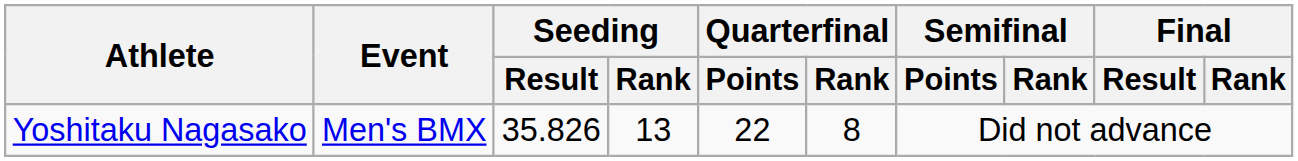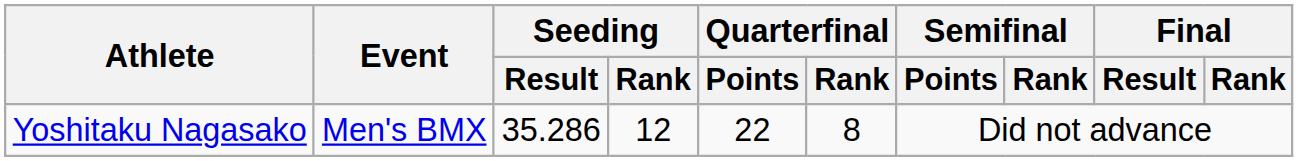 <table class="wikitable" style="font-size:90%;">
 <tr>
 <th rowspan=2>Athlete</th>
 <th rowspan=2>Event</th>
 <th colspan=2>Seeding</th>
 <th colspan=2>Quarterfinal</th>
 <th colspan=2>Semifinal</th>
 <th colspan=2>Final</th>
 </tr>
 <tr style="font-size:95%">
 <th>Result</th>
 <th>Rank</th>
 <th>Points</th>
 <th>Rank</th>
 <th>Points</th>
 <th>Rank</th>
 <th>Result</th>
 <th>Rank</th>
 </tr>
 <tr align=center>
 <td align=left><a href='#'>Yoshitaku Nagasako</a></td>
 <td align=left><a href='#'>Men's BMX</a></td>
-<td>35.826</td>
-<td>13</td>
+<td>35.286</td>
+<td>12</td>
 <td>22</td>
 <td>8</td>
 <td colspan=4>Did not advance</td>
 </tr>
 </table>
